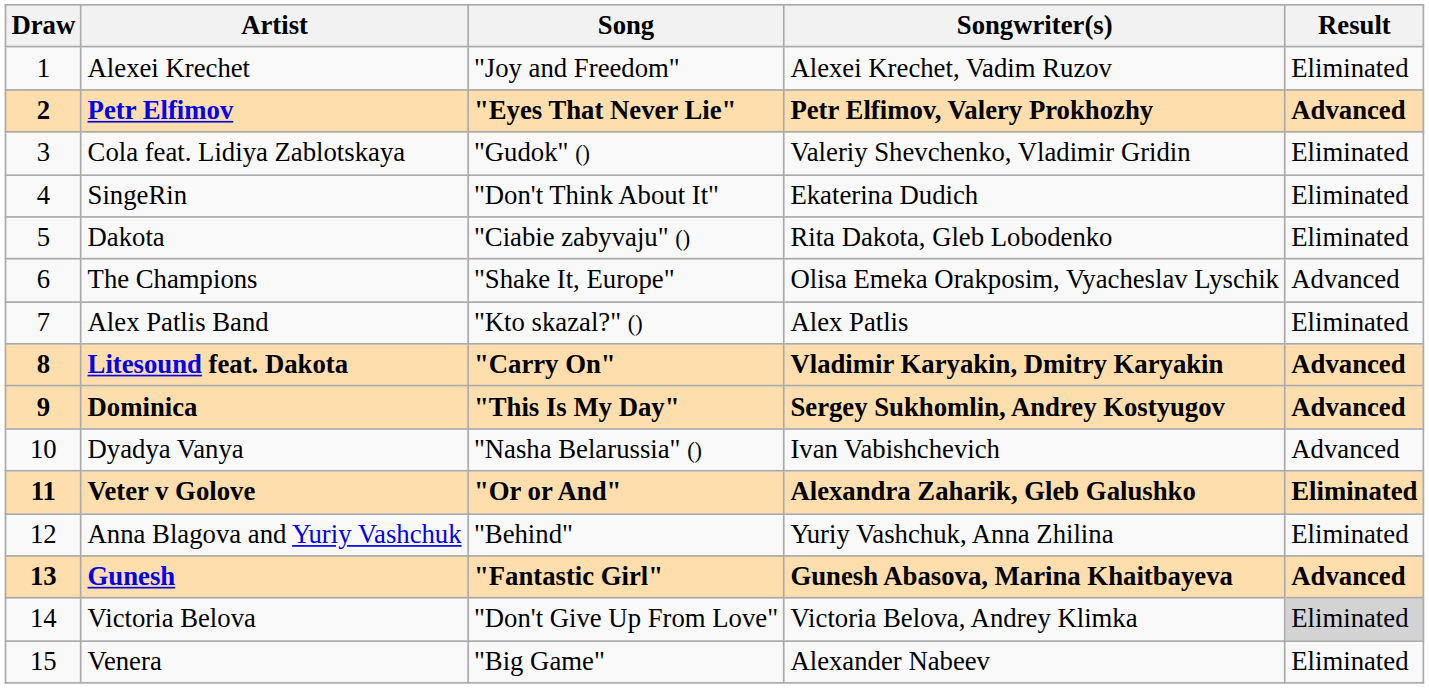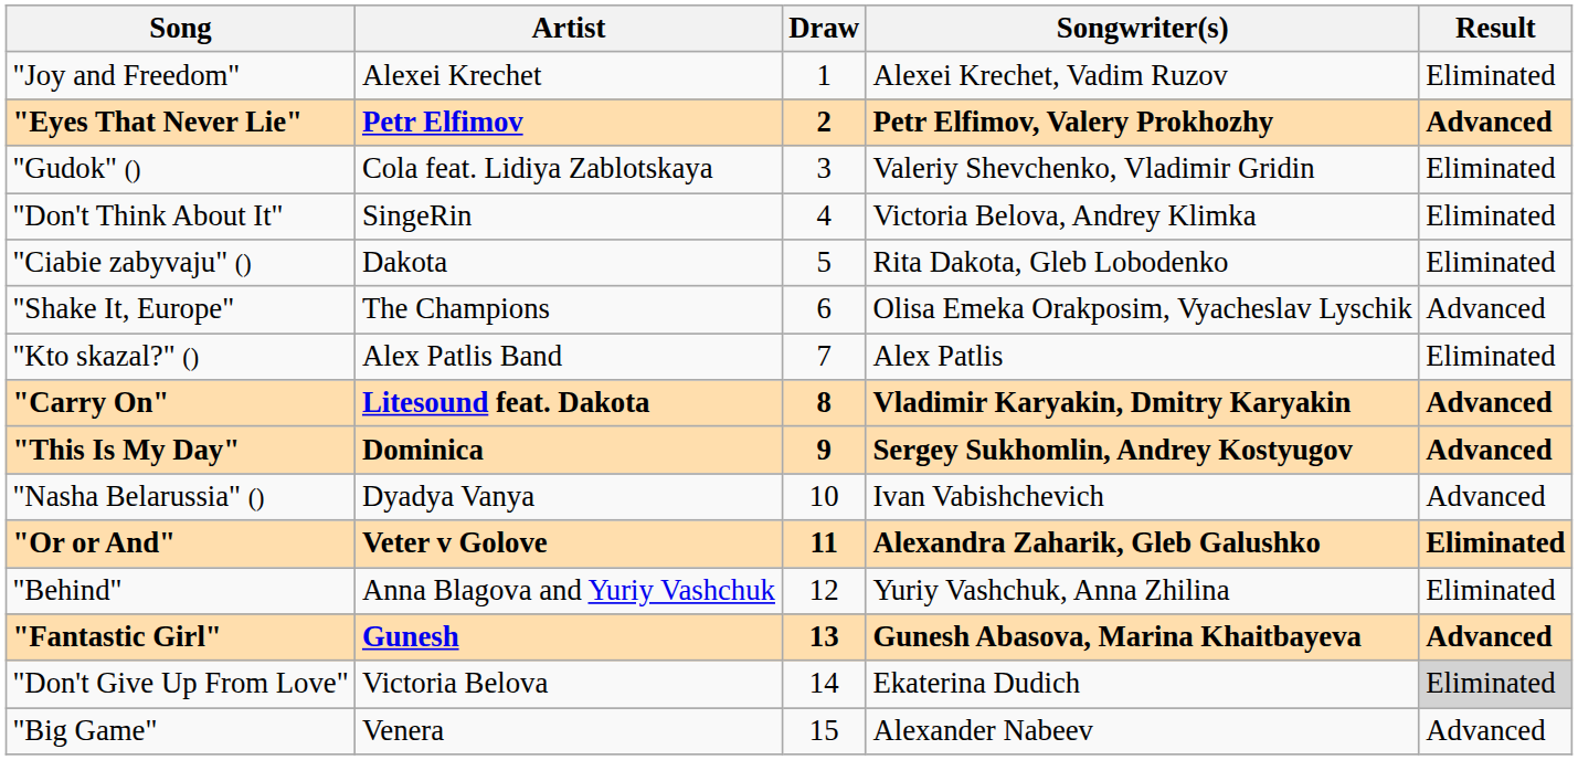 <table class="sortable wikitable" style="margin: 1em auto 1em auto; text-align:center">
 <tr>
+<th>Song</th>
+<th>Artist</th>
 <th>Draw</th>
-<th>Artist</th>
-<th>Song</th>
 <th>Songwriter(s)</th>
 <th>Result</th>
 </tr>
 <tr>
+<td align="left">"Joy and Freedom"</td>
+<td align="left">Alexei Krechet</td>
 <td>1</td>
-<td align="left">Alexei Krechet</td>
-<td align="left">"Joy and Freedom"</td>
 <td align="left">Alexei Krechet, Vadim Ruzov</td>
 <td align="left">Eliminated</td>
 </tr>
 <tr style="font-weight:bold; background:#FFDEAD">
+<td align="left">"Eyes That Never Lie"</td>
+<td align="left"><a href='#'>Petr Elfimov</a></td>
 <td>2</td>
-<td align="left"><a href='#'>Petr Elfimov</a></td>
-<td align="left">"Eyes That Never Lie"</td>
 <td align="left">Petr Elfimov, Valery Prokhozhy</td>
 <td align="left">Advanced</td>
 </tr>
 <tr>
+<td align="left">"Gudok" <small>()</small></td>
+<td align="left">Cola feat. Lidiya Zablotskaya</td>
 <td>3</td>
-<td align="left">Cola feat. Lidiya Zablotskaya</td>
-<td align="left">"Gudok" <small>()</small></td>
 <td align="left">Valeriy Shevchenko, Vladimir Gridin</td>
 <td align="left">Eliminated</td>
 </tr>
 <tr>
+<td align="left">"Don't Think About It"</td>
+<td align="left">SingeRin</td>
 <td>4</td>
-<td align="left">SingeRin</td>
-<td align="left">"Don't Think About It"</td>
-<td align="left">Ekaterina Dudich</td>
+<td align="left">Victoria Belova, Andrey Klimka</td>
 <td align="left">Eliminated</td>
 </tr>
 <tr>
+<td align="left">"Ciabie zabyvaju" <small>()</small></td>
+<td align="left">Dakota</td>
 <td>5</td>
-<td align="left">Dakota</td>
-<td align="left">"Ciabie zabyvaju" <small>()</small></td>
 <td align="left">Rita Dakota, Gleb Lobodenko</td>
 <td align="left">Eliminated</td>
 </tr>
 <tr>
+<td align="left">"Shake It, Europe"</td>
+<td align="left" data-sort-value="Champions, The">The Champions</td>
 <td>6</td>
-<td align="left" data-sort-value="Champions, The">The Champions</td>
-<td align="left">"Shake It, Europe"</td>
 <td align="left">Olisa Emeka Orakposim, Vyacheslav Lyschik</td>
 <td align="left">Advanced</td>
 </tr>
 <tr>
+<td align="left">"Kto skazal?" <small>()</small></td>
+<td align="left">Alex Patlis Band</td>
 <td>7</td>
-<td align="left">Alex Patlis Band</td>
-<td align="left">"Kto skazal?" <small>()</small></td>
 <td align="left">Alex Patlis</td>
 <td align="left">Eliminated</td>
 </tr>
 <tr style="font-weight:bold; background:#FFDEAD">
+<td align="left">"Carry On"</td>
+<td align="left"><a href='#'>Litesound</a> feat. Dakota</td>
 <td>8</td>
-<td align="left"><a href='#'>Litesound</a> feat. Dakota</td>
-<td align="left">"Carry On"</td>
 <td align="left">Vladimir Karyakin, Dmitry Karyakin</td>
 <td align="left">Advanced</td>
 </tr>
 <tr style="font-weight:bold; background:#FFDEAD">
+<td align="left">"This Is My Day"</td>
+<td align="left">Dominica</td>
 <td>9</td>
-<td align="left">Dominica</td>
-<td align="left">"This Is My Day"</td>
 <td align="left">Sergey Sukhomlin, Andrey Kostyugov</td>
 <td align="left">Advanced</td>
 </tr>
 <tr>
+<td align="left">"Nasha Belarussia" <small>()</small></td>
+<td align="left">Dyadya Vanya</td>
 <td>10</td>
-<td align="left">Dyadya Vanya</td>
-<td align="left">"Nasha Belarussia" <small>()</small></td>
 <td align="left">Ivan Vabishchevich</td>
 <td align="left">Advanced</td>
 </tr>
 <tr style="font-weight:bold; background:#FFDEAD">
+<td align="left">"Or or And"</td>
+<td align="left">Veter v Golove</td>
 <td>11</td>
-<td align="left">Veter v Golove</td>
-<td align="left">"Or or And"</td>
 <td align="left">Alexandra Zaharik, Gleb Galushko</td>
 <td align="left">Eliminated</td>
 </tr>
 <tr>
+<td align="left">"Behind"</td>
+<td align="left">Anna Blagova and <a href='#'>Yuriy Vashchuk</a></td>
 <td>12</td>
-<td align="left">Anna Blagova and <a href='#'>Yuriy Vashchuk</a></td>
-<td align="left">"Behind"</td>
 <td align="left">Yuriy Vashchuk, Anna Zhilina</td>
 <td align="left">Eliminated</td>
 </tr>
 <tr style="font-weight:bold;background:#FFDEAD">
+<td align="left">"Fantastic Girl"</td>
+<td align="left"><a href='#'>Gunesh</a></td>
 <td>13</td>
-<td align="left"><a href='#'>Gunesh</a></td>
-<td align="left">"Fantastic Girl"</td>
 <td align="left">Gunesh Abasova, Marina Khaitbayeva</td>
 <td align="left">Advanced</td>
 </tr>
 <tr>
+<td align="left">"Don't Give Up From Love"</td>
+<td align="left">Victoria Belova</td>
 <td>14</td>
-<td align="left">Victoria Belova</td>
-<td align="left">"Don't Give Up From Love"</td>
-<td align="left">Victoria Belova, Andrey Klimka</td>
+<td align="left">Ekaterina Dudich</td>
 <td align="left" style="background: lightgrey;">Eliminated</td>
 </tr>
 <tr>
+<td align="left">"Big Game"</td>
+<td align="left">Venera</td>
 <td>15</td>
-<td align="left">Venera</td>
-<td align="left">"Big Game"</td>
 <td align="left">Alexander Nabeev</td>
-<td align="left">Eliminated</td>
+<td align="left">Advanced</td>
 </tr>
 </table>
